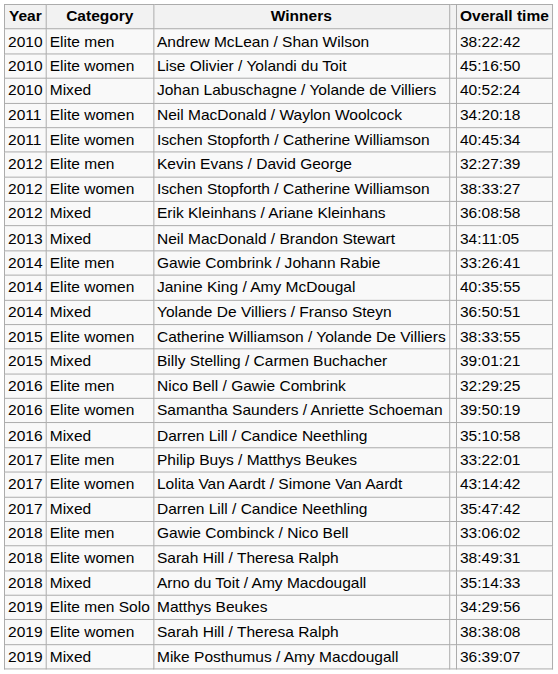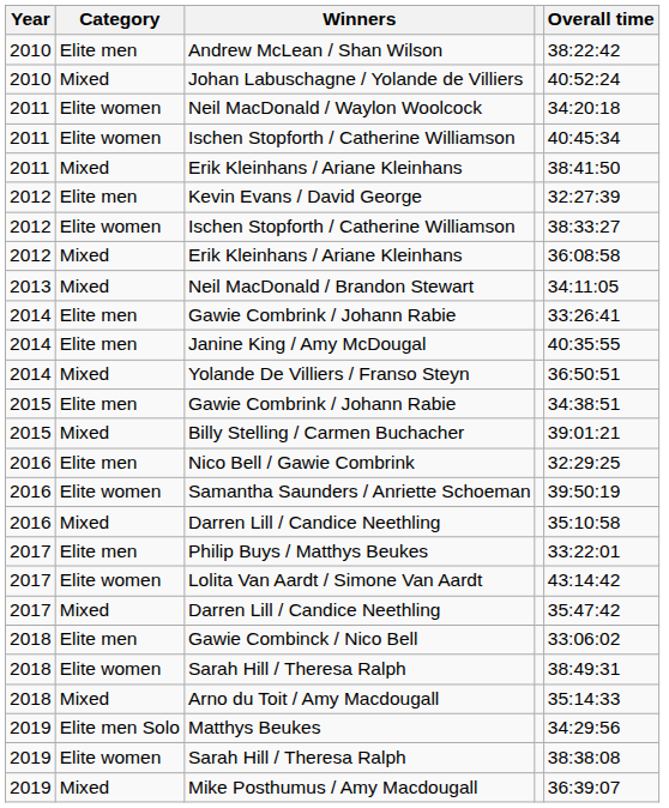 <table class="wikitable">
 <tr>
 <th>Year</th>
 <th>Category</th>
 <th>Winners</th>
 <th></th>
 <th>Overall time</th>
 </tr>
 <tr>
 <td>2010</td>
 <td>Elite men</td>
 <td>Andrew McLean / Shan Wilson</td>
 <td></td>
 <td>38:22:42</td>
-</tr>
-<tr>
-<td>2010</td>
-<td>Elite women</td>
-<td>Lise Olivier / Yolandi du Toit</td>
-<td></td>
-<td>45:16:50</td>
 </tr>
 <tr>
 <td>2010</td>
 <td>Mixed</td>
 <td>Johan Labuschagne / Yolande de Villiers</td>
 <td></td>
 <td>40:52:24</td>
 </tr>
 <tr>
 <td>2011</td>
 <td>Elite women</td>
 <td>Neil MacDonald / Waylon Woolcock</td>
 <td></td>
 <td>34:20:18</td>
 </tr>
 <tr>
 <td>2011</td>
 <td>Elite women</td>
 <td>Ischen Stopforth / Catherine Williamson</td>
 <td></td>
 <td>40:45:34</td>
+</tr>
+<tr>
+<td>2011</td>
+<td>Mixed</td>
+<td>Erik Kleinhans / Ariane Kleinhans</td>
+<td></td>
+<td>38:41:50</td>
 </tr>
 <tr>
 <td>2012</td>
 <td>Elite men</td>
 <td>Kevin Evans / David George</td>
 <td></td>
 <td>32:27:39</td>
 </tr>
 <tr>
 <td>2012</td>
 <td>Elite women</td>
 <td>Ischen Stopforth / Catherine Williamson</td>
 <td></td>
 <td>38:33:27</td>
 </tr>
 <tr>
 <td>2012</td>
 <td>Mixed</td>
 <td>Erik Kleinhans / Ariane Kleinhans</td>
 <td></td>
 <td>36:08:58</td>
 </tr>
 <tr>
 <td>2013</td>
 <td>Mixed</td>
 <td>Neil MacDonald / Brandon Stewart</td>
 <td></td>
 <td>34:11:05</td>
 </tr>
 <tr>
 <td>2014</td>
 <td>Elite men</td>
 <td>Gawie Combrink / Johann Rabie</td>
 <td></td>
 <td>33:26:41</td>
 </tr>
 <tr>
 <td>2014</td>
-<td>Elite women</td>
+<td>Elite men</td>
 <td>Janine King / Amy McDougal</td>
 <td></td>
 <td>40:35:55</td>
 </tr>
 <tr>
 <td>2014</td>
 <td>Mixed</td>
 <td>Yolande De Villiers / Franso Steyn</td>
 <td></td>
 <td>36:50:51</td>
 </tr>
 <tr>
 <td>2015</td>
-<td>Elite women</td>
-<td>Catherine Williamson / Yolande De Villiers</td>
+<td>Elite men</td>
+<td>Gawie Combrink / Johann Rabie</td>
 <td></td>
-<td>38:33:55</td>
+<td>34:38:51</td>
 </tr>
 <tr>
 <td>2015</td>
 <td>Mixed</td>
 <td>Billy Stelling / Carmen Buchacher</td>
 <td></td>
 <td>39:01:21</td>
 </tr>
 <tr>
 <td>2016</td>
 <td>Elite men</td>
 <td>Nico Bell / Gawie Combrink</td>
 <td></td>
 <td>32:29:25</td>
 </tr>
 <tr>
 <td>2016</td>
 <td>Elite women</td>
 <td>Samantha Saunders / Anriette Schoeman</td>
 <td></td>
 <td>39:50:19</td>
 </tr>
 <tr>
 <td>2016</td>
 <td>Mixed</td>
 <td>Darren Lill / Candice Neethling</td>
 <td></td>
 <td>35:10:58</td>
 </tr>
 <tr>
 <td>2017</td>
 <td>Elite men</td>
 <td>Philip Buys / Matthys Beukes</td>
 <td></td>
 <td>33:22:01</td>
 </tr>
 <tr>
 <td>2017</td>
 <td>Elite women</td>
 <td>Lolita Van Aardt / Simone Van Aardt</td>
 <td></td>
 <td>43:14:42</td>
 </tr>
 <tr>
 <td>2017</td>
 <td>Mixed</td>
 <td>Darren Lill / Candice Neethling</td>
 <td></td>
 <td>35:47:42</td>
 </tr>
 <tr>
 <td>2018</td>
 <td>Elite men</td>
 <td>Gawie Combinck / Nico Bell</td>
 <td></td>
 <td>33:06:02</td>
 </tr>
 <tr>
 <td>2018</td>
 <td>Elite women</td>
 <td>Sarah Hill / Theresa Ralph</td>
 <td></td>
 <td>38:49:31</td>
 </tr>
 <tr>
 <td>2018</td>
 <td>Mixed</td>
 <td>Arno du Toit / Amy Macdougall</td>
 <td></td>
 <td>35:14:33</td>
 </tr>
 <tr>
 <td>2019</td>
 <td>Elite men Solo</td>
 <td>Matthys Beukes</td>
 <td></td>
 <td>34:29:56</td>
 </tr>
 <tr>
 <td>2019</td>
 <td>Elite women</td>
 <td>Sarah Hill / Theresa Ralph</td>
 <td></td>
 <td>38:38:08</td>
 </tr>
 <tr>
 <td>2019</td>
 <td>Mixed</td>
 <td>Mike Posthumus / Amy Macdougall</td>
 <td></td>
 <td>36:39:07</td>
 </tr>
 </table>
